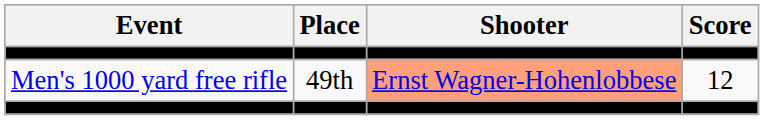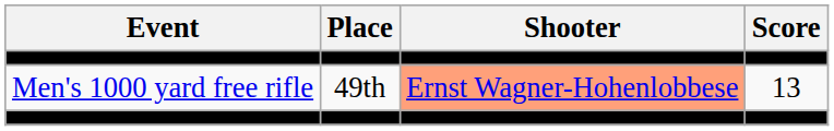 <table class=wikitable>
 <tr>
 <th>Event</th>
 <th>Place</th>
 <th>Shooter</th>
 <th>Score</th>
 </tr>
 <tr bgcolor=black>
 <td></td>
 <td></td>
 <td></td>
 <td></td>
 </tr>
 <tr>
 <td><a href='#'>Men's 1000 yard free rifle</a></td>
 <td align=center>49th</td>
 <td style="background: lightsalmon;"><a href='#'>Ernst Wagner-Hohenlobbese</a></td>
-<td align=center>12</td>
+<td align=center>13</td>
 </tr>
 <tr bgcolor=black>
 <td></td>
 <td></td>
 <td></td>
 <td></td>
 </tr>
 </table>
